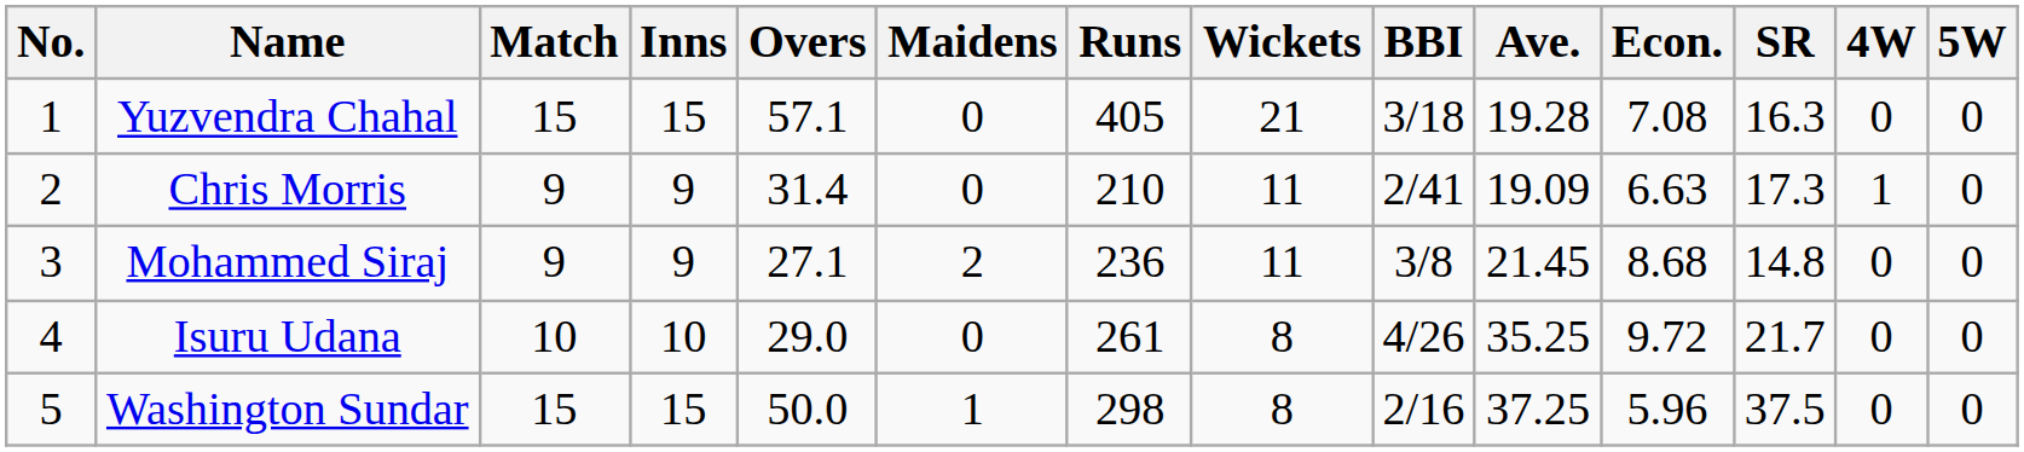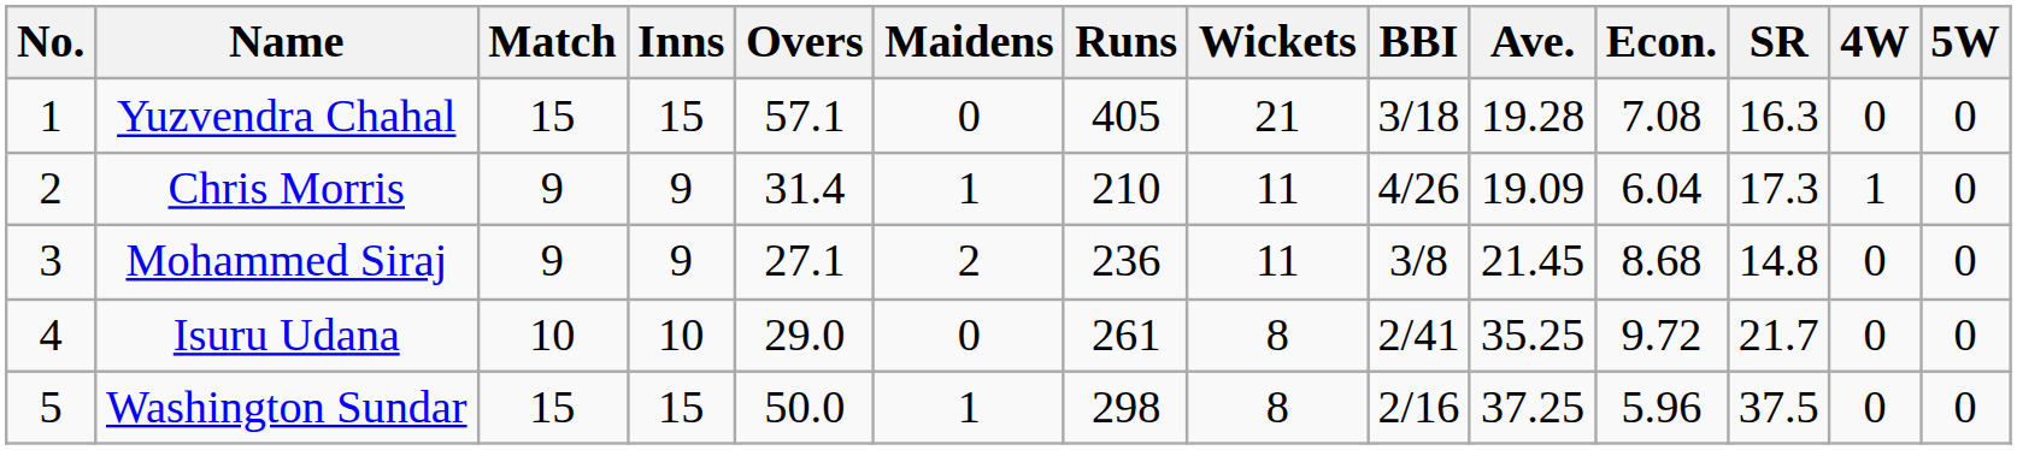 <table class="wikitable sortable" style="text-align: center;">
 <tr>
 <th>No.</th>
 <th>Name</th>
 <th>Match</th>
 <th>Inns</th>
 <th>Overs</th>
 <th>Maidens</th>
 <th>Runs</th>
 <th>Wickets</th>
 <th>BBI</th>
 <th>Ave.</th>
 <th>Econ.</th>
 <th>SR</th>
 <th>4W</th>
 <th>5W</th>
 </tr>
 <tr>
 <td>1</td>
 <td><a href='#'>Yuzvendra Chahal</a></td>
 <td>15</td>
 <td>15</td>
 <td>57.1</td>
 <td>0</td>
 <td>405</td>
 <td>21</td>
 <td>3/18</td>
 <td>19.28</td>
 <td>7.08</td>
 <td>16.3</td>
 <td>0</td>
 <td>0</td>
 </tr>
 <tr>
 <td>2</td>
 <td><a href='#'>Chris Morris</a></td>
 <td>9</td>
 <td>9</td>
 <td>31.4</td>
-<td>0</td>
+<td>1</td>
 <td>210</td>
 <td>11</td>
-<td>2/41</td>
+<td>4/26</td>
 <td>19.09</td>
-<td>6.63</td>
+<td>6.04</td>
 <td>17.3</td>
 <td>1</td>
 <td>0</td>
 </tr>
 <tr>
 <td>3</td>
 <td><a href='#'>Mohammed Siraj</a></td>
 <td>9</td>
 <td>9</td>
 <td>27.1</td>
 <td>2</td>
 <td>236</td>
 <td>11</td>
 <td>3/8</td>
 <td>21.45</td>
 <td>8.68</td>
 <td>14.8</td>
 <td>0</td>
 <td>0</td>
 </tr>
 <tr>
 <td>4</td>
 <td><a href='#'>Isuru Udana</a></td>
 <td>10</td>
 <td>10</td>
 <td>29.0</td>
 <td>0</td>
 <td>261</td>
 <td>8</td>
-<td>4/26</td>
+<td>2/41</td>
 <td>35.25</td>
 <td>9.72</td>
 <td>21.7</td>
 <td>0</td>
 <td>0</td>
 </tr>
 <tr>
 <td>5</td>
 <td><a href='#'>Washington Sundar</a></td>
 <td>15</td>
 <td>15</td>
 <td>50.0</td>
 <td>1</td>
 <td>298</td>
 <td>8</td>
 <td>2/16</td>
 <td>37.25</td>
 <td>5.96</td>
 <td>37.5</td>
 <td>0</td>
 <td>0</td>
 </tr>
 </table>
